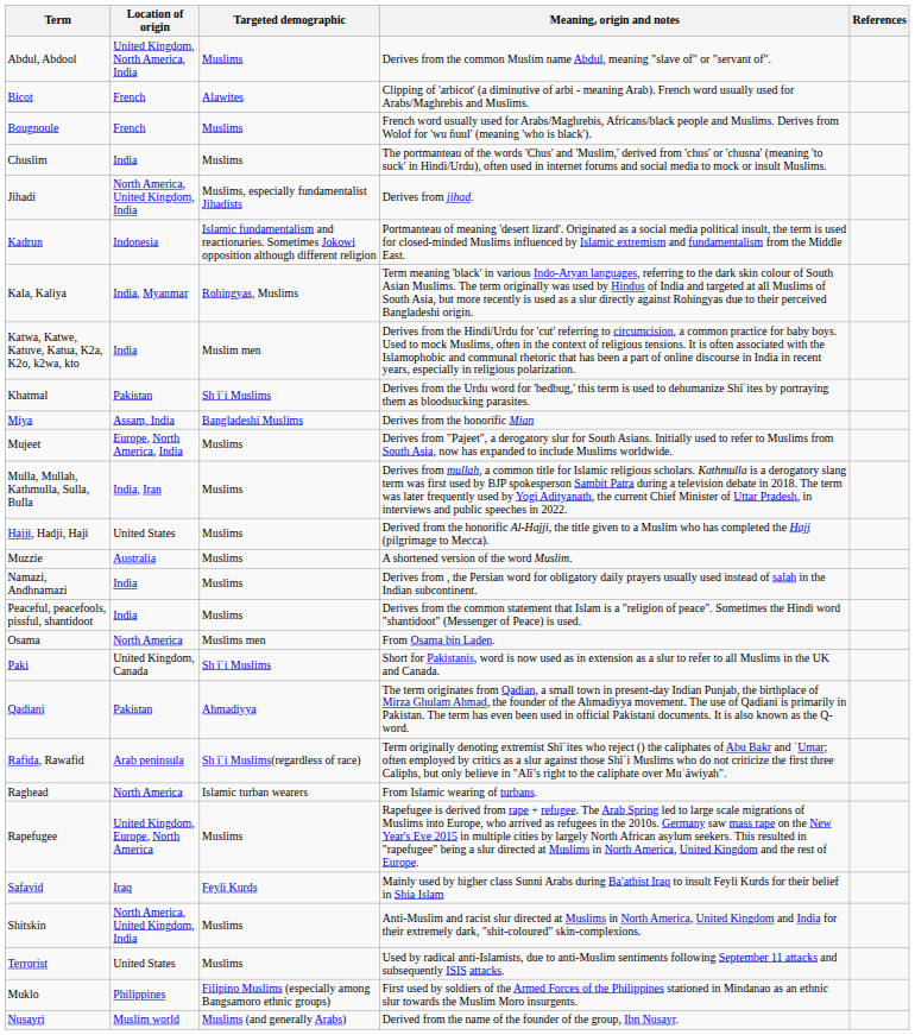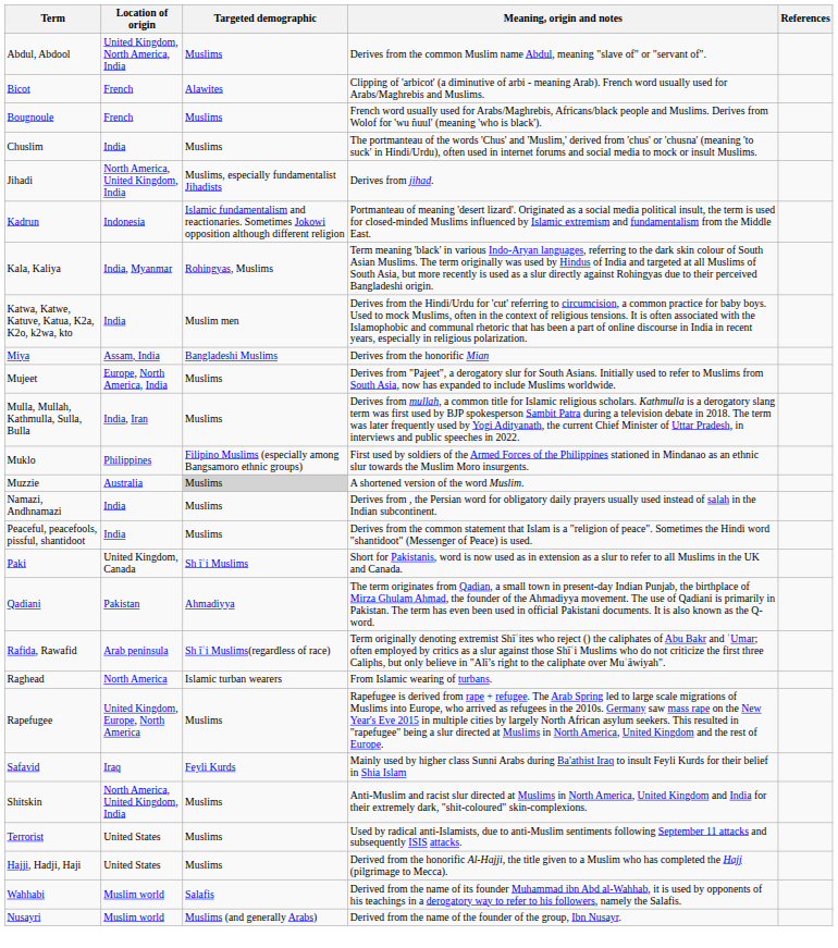 <table class="wikitable">
 <tr>
 <th>Term</th>
 <th>Location of origin</th>
 <th>Targeted demographic</th>
 <th>Meaning, origin and notes</th>
 <th>References</th>
 </tr>
 <tr>
 <td>Abdul, Abdool</td>
 <td><a href='#'>United Kingdom</a>, <a href='#'>North America</a>, <a href='#'>India</a></td>
 <td><a href='#'>Muslims</a></td>
 <td>Derives from the common Muslim name <a href='#'>Abdul</a>, meaning "slave of" or "servant of".</td>
 <td></td>
 </tr>
 <tr>
 <td><a href='#'>Bicot</a></td>
 <td><a href='#'>French</a></td>
 <td><a href='#'>Alawites</a></td>
 <td>Clipping of 'arbicot' (a diminutive of arbi - meaning Arab). French word usually used for Arabs/Maghrebis and Muslims.</td>
 <td></td>
 </tr>
 <tr>
 <td><a href='#'>Bougnoule</a></td>
 <td><a href='#'>French</a></td>
 <td><a href='#'>Muslims</a></td>
 <td>French word usually used for Arabs/Maghrebis, Africans/black people and Muslims. Derives from Wolof for 'wu ñuul' (meaning 'who is black').</td>
 <td></td>
 </tr>
 <tr>
 <td>Chuslim</td>
 <td><a href='#'>India</a></td>
 <td>Muslims</td>
 <td>The portmanteau of the words 'Chus' and 'Muslim,' derived from 'chus' or 'chusna' (meaning 'to suck' in Hindi/Urdu), often used in internet forums and social media to mock or insult Muslims.</td>
 <td></td>
 </tr>
 <tr>
 <td>Jihadi</td>
 <td><a href='#'>North America</a>, <a href='#'>United Kingdom</a>, <a href='#'>India</a></td>
 <td>Muslims, especially fundamentalist <a href='#'>Jihadists</a></td>
 <td>Derives from <em><a href='#'>jihad</a></em>.</td>
 <td></td>
 </tr>
 <tr>
 <td><a href='#'>Kadrun</a></td>
 <td><a href='#'>Indonesia</a></td>
 <td><a href='#'>Islamic fundamentalism</a> and reactionaries. Sometimes <a href='#'>Jokowi</a> opposition although different religion</td>
 <td>Portmanteau of  meaning 'desert lizard'. Originated as a social media political insult, the term is used for closed-minded Muslims influenced by <a href='#'>Islamic extremism</a> and <a href='#'>fundamentalism</a> from the Middle East.</td>
 <td></td>
 </tr>
 <tr>
 <td>Kala, Kaliya</td>
 <td><a href='#'>India</a>, <a href='#'>Myanmar</a></td>
 <td><a href='#'>Rohingyas</a>, Muslims</td>
 <td>Term meaning 'black' in various <a href='#'>Indo-Aryan languages</a>, referring to the dark skin colour of South Asian Muslims. The term originally was used by <a href='#'>Hindus</a> of India and targeted at all Muslims of South Asia, but more recently is used as a slur directly against Rohingyas due to their perceived Bangladeshi origin.</td>
 <td></td>
 </tr>
 <tr>
 <td>Katwa, Katwe, Katuve, Katua, K2a, K2o, k2wa, kto</td>
 <td><a href='#'>India</a></td>
 <td>Muslim men</td>
 <td>Derives from the Hindi/Urdu for 'cut' referring to <a href='#'>circumcision</a>, a common practice for baby boys. Used to mock Muslims, often in the context of religious tensions. It is often associated with the Islamophobic and communal rhetoric that has been a part of online discourse in India in recent years, especially in religious polarization.</td>
 <td></td>
 </tr>
 <tr>
-<td>Khatmal</td>
-<td><a href='#'>Pakistan</a></td>
-<td><a href='#'>Sh īʿi Muslims</a></td>
-<td>Derives from the Urdu word for 'bedbug,' this term is used to dehumanize Shīʿites by portraying them as bloodsucking parasites.</td>
-<td></td>
-</tr>
-<tr>
 <td><a href='#'>Miya</a></td>
 <td><a href='#'>Assam, India</a></td>
 <td><a href='#'>Bangladeshi Muslims</a></td>
 <td>Derives from the honorific <em><a href='#'>Mian</a></em></td>
 <td></td>
 </tr>
 <tr>
 <td>Mujeet</td>
 <td><a href='#'>Europe</a>, <a href='#'>North America</a>, <a href='#'>India</a></td>
 <td>Muslims</td>
 <td>Derives from "Pajeet", a derogatory slur for South Asians. Initially used to refer to Muslims from <a href='#'>South Asia</a>, now has expanded to include Muslims worldwide.</td>
 <td></td>
 </tr>
 <tr>
 <td>Mulla, Mullah, Kathmulla, Sulla, Bulla</td>
 <td><a href='#'>India</a>, <a href='#'>Iran</a></td>
 <td>Muslims</td>
 <td>Derives from <em><a href='#'>mullah</a></em>, a common title for Islamic religious scholars. <em>Kathmulla</em> is a derogatory slang term was first used by BJP spokesperson <a href='#'>Sambit Patra</a> during a television debate in 2018. The term was later frequently used by <a href='#'>Yogi Adityanath</a>, the current Chief Minister of <a href='#'>Uttar Pradesh</a>, in interviews and public speeches in 2022.</td>
 <td></td>
 </tr>
 <tr>
-<td><a href='#'>Hajji</a>, Hadji, Haji</td>
-<td>United States</td>
-<td>Muslims</td>
-<td>Derived from the honorific <em>Al-Hajji</em>, the title given to a Muslim who has completed the <em><a href='#'>Hajj</a></em> (pilgrimage to Mecca).</td>
+<td>Muklo</td>
+<td><a href='#'>Philippines</a></td>
+<td><a href='#'>Filipino Muslims</a> (especially among Bangsamoro ethnic groups)</td>
+<td>First used by soldiers of the <a href='#'>Armed Forces of the Philippines</a> stationed in Mindanao as an ethnic slur towards the Muslim Moro insurgents.</td>
 <td></td>
 </tr>
 <tr>
 <td>Muzzie</td>
 <td><a href='#'>Australia</a></td>
-<td>Muslims</td>
+<td style="background: lightgrey;">Muslims</td>
 <td>A shortened version of the word <em>Muslim</em>.</td>
 <td></td>
 </tr>
 <tr>
 <td>Namazi, Andhnamazi</td>
 <td><a href='#'>India</a></td>
 <td>Muslims</td>
 <td>Derives from , the Persian word for obligatory daily prayers usually used instead of <a href='#'>salah</a> in the Indian subcontinent.</td>
 <td></td>
 </tr>
 <tr>
 <td>Peaceful, peacefools, pissful, shantidoot</td>
 <td><a href='#'>India</a></td>
 <td>Muslims</td>
 <td>Derives from the common statement that Islam is a "religion of peace". Sometimes the Hindi word "shantidoot" (Messenger of Peace) is used.</td>
-<td></td>
-</tr>
-<tr>
-<td>Osama</td>
-<td><a href='#'>North America</a></td>
-<td>Muslims men</td>
-<td>From <a href='#'>Osama bin Laden</a>.</td>
 <td></td>
 </tr>
 <tr>
 <td><a href='#'>Paki</a></td>
 <td>United Kingdom, Canada</td>
 <td><a href='#'>Sh īʿi Muslims</a></td>
 <td>Short for <a href='#'>Pakistanis</a>, word is now used as in extension as a slur to refer to all Muslims in the UK and Canada.</td>
 <td></td>
 </tr>
 <tr>
 <td><a href='#'>Qadiani</a></td>
 <td><a href='#'>Pakistan</a></td>
 <td><a href='#'>Ahmadiyya</a></td>
 <td>The term originates from <a href='#'>Qadian</a>, a small town in present-day Indian Punjab, the birthplace of <a href='#'>Mirza Ghulam Ahmad</a>, the founder of the Ahmadiyya movement. The use of Qadiani is primarily in Pakistan. The term has even been used in official Pakistani documents. It is also known as the Q-word.</td>
 <td></td>
 </tr>
 <tr>
 <td><a href='#'>Rafida</a>, Rawafid</td>
 <td><a href='#'>Arab peninsula</a></td>
 <td><a href='#'>Sh īʿi Muslims</a>(regardless of race)</td>
 <td>Term originally denoting extremist Shīʿites who reject () the caliphates of <a href='#'>Abu Bakr</a> and ʿ<a href='#'>Umar</a>; often employed by critics as a slur against those Shīʿi Muslims who do not criticize the first three Caliphs, but only believe in "Alī’s right to the caliphate over Muʿāwiyah".</td>
 <td></td>
 </tr>
 <tr>
 <td>Raghead</td>
 <td><a href='#'>North America</a></td>
 <td>Islamic turban wearers</td>
 <td>From Islamic wearing of <a href='#'>turbans</a>.</td>
 <td></td>
 </tr>
 <tr>
 <td>Rapefugee</td>
 <td><a href='#'>United Kingdom</a>, <a href='#'>Europe</a>, <a href='#'>North America</a></td>
 <td>Muslims</td>
 <td>Rapefugee is derived from <a href='#'>rape</a> + <a href='#'>refugee</a>. The <a href='#'>Arab Spring</a> led to large scale migrations of Muslims into Europe, who arrived as refugees in the 2010s. <a href='#'>Germany</a> saw <a href='#'>mass rape</a> on the <a href='#'>New Year's Eve 2015</a> in multiple cities by largely North African asylum seekers. This resulted in "rapefugee" being a slur directed at <a href='#'>Muslims</a> in <a href='#'>North America</a>, <a href='#'>United Kingdom</a> and the rest of <a href='#'>Europe</a>.</td>
 <td></td>
 </tr>
 <tr>
 <td><a href='#'>Safavid</a></td>
 <td><a href='#'>Iraq</a></td>
 <td><a href='#'>Feyli Kurds</a></td>
 <td>Mainly used by higher class Sunni Arabs during <a href='#'>Ba'athist Iraq</a> to insult Feyli Kurds for their belief in <a href='#'>Shia Islam</a></td>
 <td></td>
 </tr>
 <tr>
 <td>Shitskin</td>
 <td><a href='#'>North America</a>, <a href='#'>United Kingdom</a>, <a href='#'>India</a></td>
 <td>Muslims</td>
 <td>Anti-Muslim and racist slur directed at <a href='#'>Muslims</a> in <a href='#'>North America</a>, <a href='#'>United Kingdom</a> and <a href='#'>India</a> for their extremely dark, "shit-coloured" skin-complexions.</td>
 <td></td>
 </tr>
 <tr>
 <td><a href='#'>Terrorist</a></td>
 <td>United States</td>
 <td>Muslims</td>
 <td>Used by radical anti-Islamists, due to anti-Muslim sentiments following <a href='#'>September 11 attacks</a> and subsequently <a href='#'>ISIS</a> <a href='#'>attacks</a>.</td>
 <td></td>
 </tr>
 <tr>
-<td>Muklo</td>
-<td><a href='#'>Philippines</a></td>
-<td><a href='#'>Filipino Muslims</a> (especially among Bangsamoro ethnic groups)</td>
-<td>First used by soldiers of the <a href='#'>Armed Forces of the Philippines</a> stationed in Mindanao as an ethnic slur towards the Muslim Moro insurgents.</td>
+<td><a href='#'>Hajji</a>, Hadji, Haji</td>
+<td>United States</td>
+<td>Muslims</td>
+<td>Derived from the honorific <em>Al-Hajji</em>, the title given to a Muslim who has completed the <em><a href='#'>Hajj</a></em> (pilgrimage to Mecca).</td>
+<td></td>
+</tr>
+<tr>
+<td><a href='#'>Wahhabi</a></td>
+<td><a href='#'>Muslim world</a></td>
+<td><a href='#'>Salafis</a></td>
+<td>Derived from the name of its founder <a href='#'>Muhammad ibn Abd al-Wahhab</a>, it is used by opponents of his teachings in a <a href='#'>derogatory way to refer to his followers</a>, namely the Salafis.</td>
 <td></td>
 </tr>
 <tr>
 <td><a href='#'>Nusayri</a></td>
 <td><a href='#'>Muslim world</a></td>
 <td><a href='#'>Muslims</a> (and generally <a href='#'>Arabs</a>)</td>
 <td>Derived from the name of the founder of the group, <a href='#'>Ibn Nusayr</a>.</td>
 <td></td>
 </tr>
 </table>
